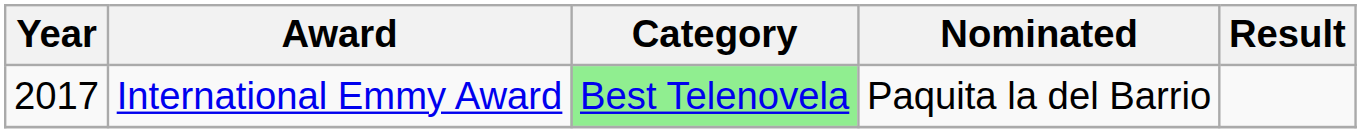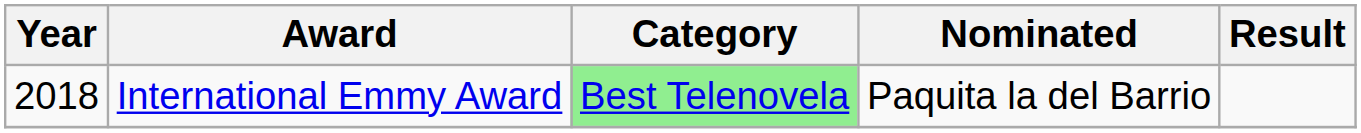 <table class="wikitable plainrowheaders">
 <tr>
 <th scope="col">Year</th>
 <th scope="col">Award</th>
 <th scope="col">Category</th>
 <th scope="col">Nominated</th>
 <th scope="col">Result</th>
 </tr>
 <tr>
-<td>2017</td>
+<td>2018</td>
 <td><a href='#'>International Emmy Award</a></td>
 <td style="background: lightgreen;"><a href='#'>Best Telenovela</a></td>
 <td>Paquita la del Barrio</td>
 <td></td>
 </tr>
 <tr>
 </tr>
 </table>
